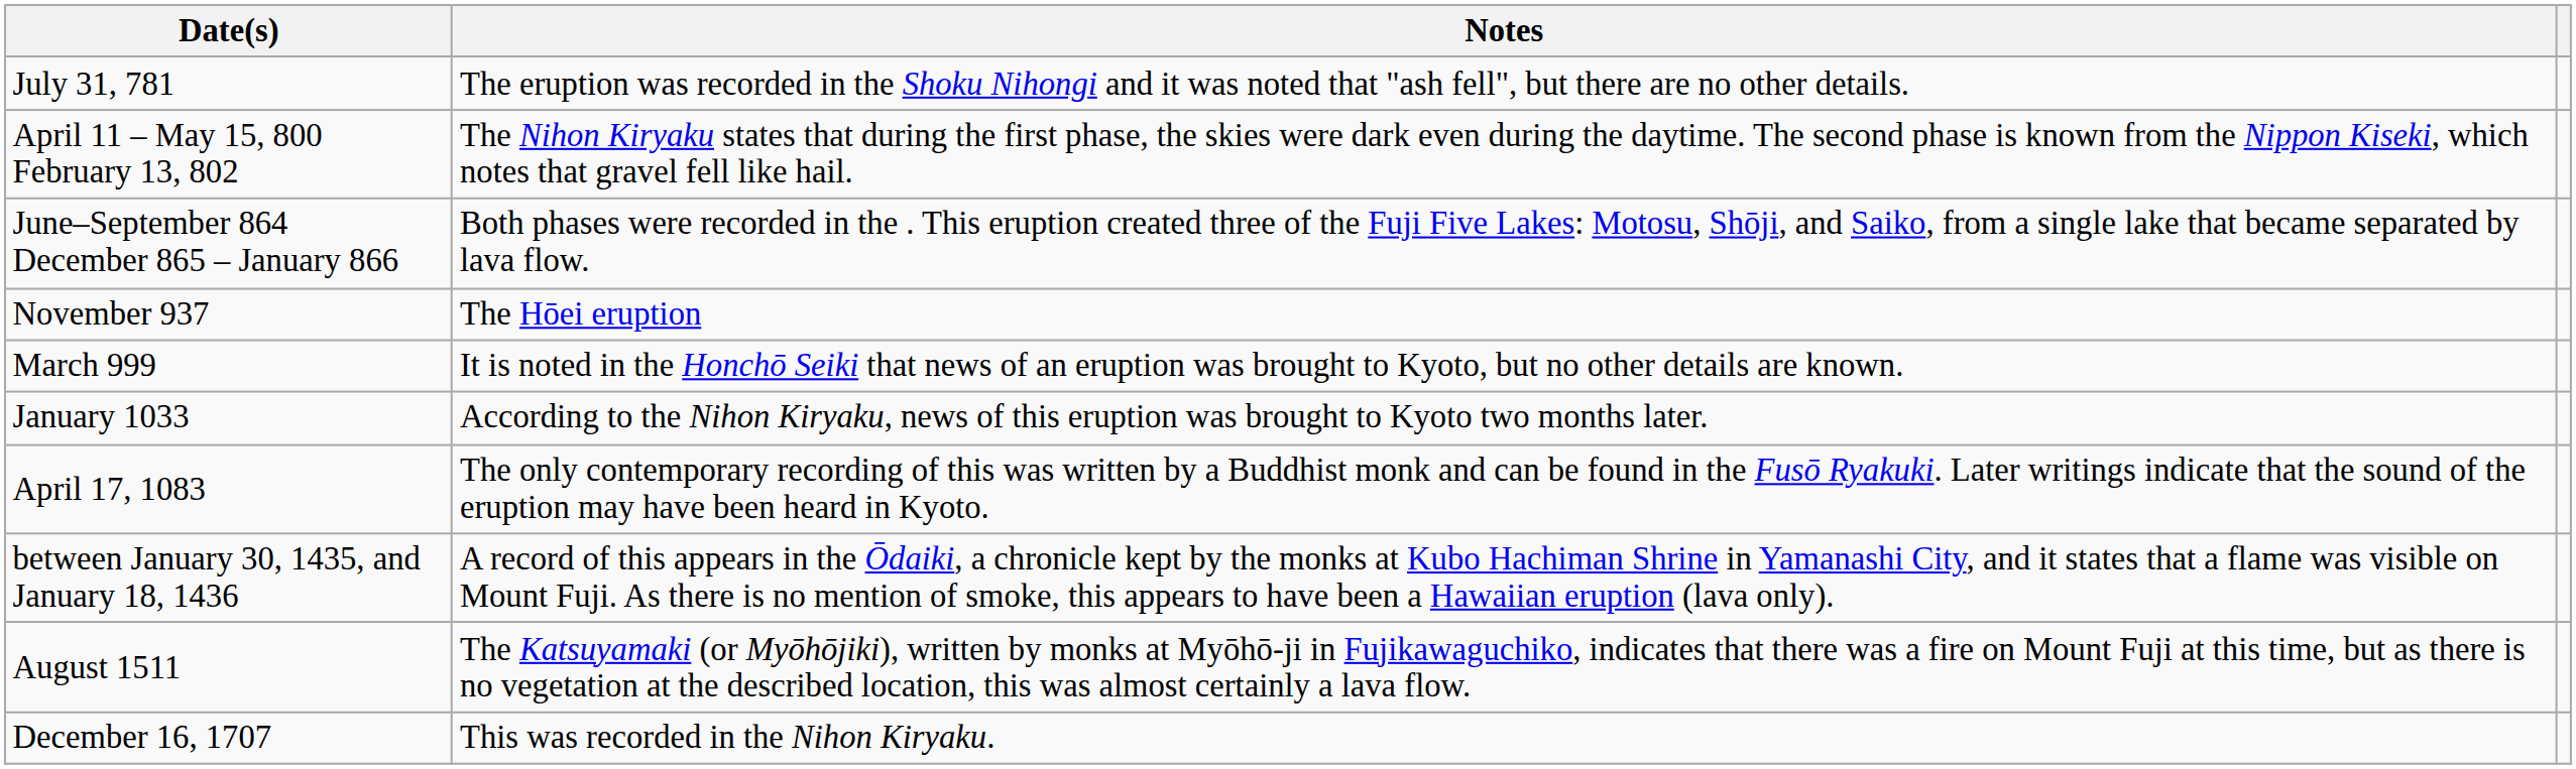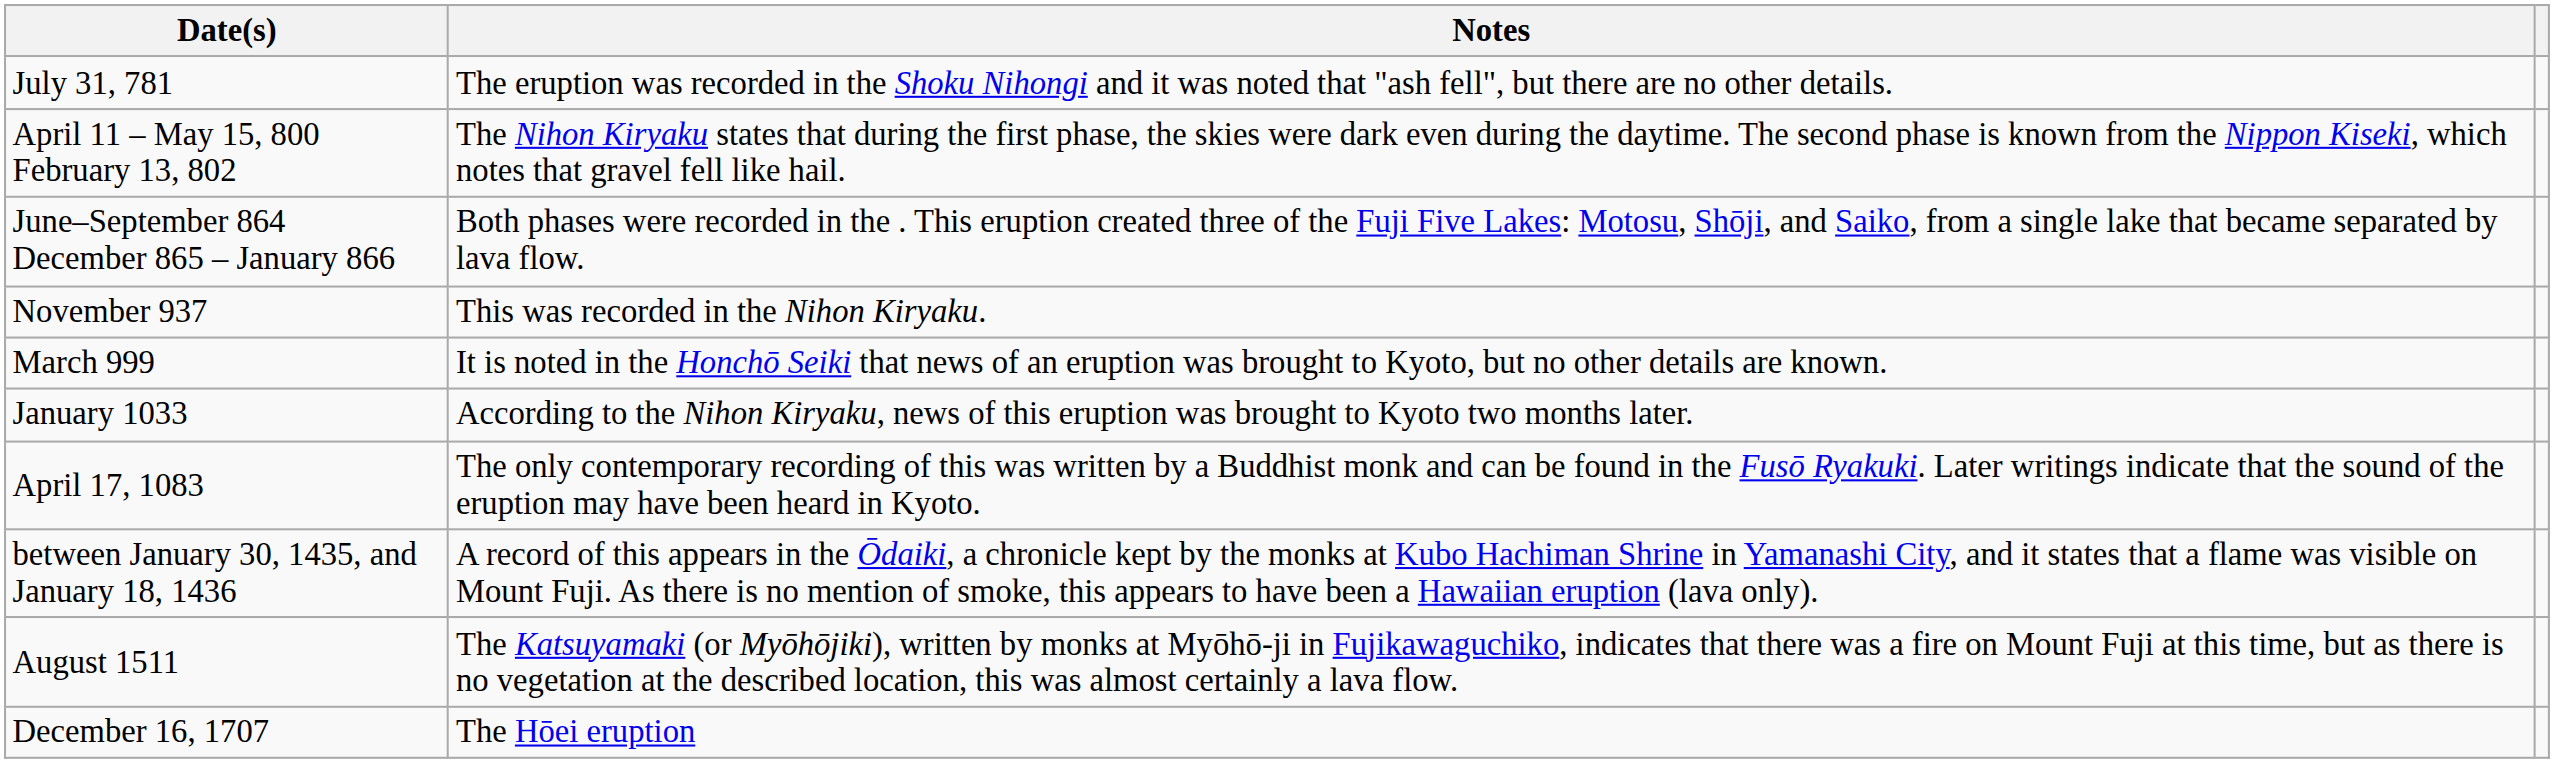 <table class="wikitable">
 <tr>
 <th>Date(s)</th>
 <th>Notes</th>
 <th></th>
 </tr>
 <tr>
 <td>July 31, 781</td>
 <td>The eruption was recorded in the <em><a href='#'>Shoku Nihongi</a></em> and it was noted that "ash fell", but there are no other details.</td>
 <td></td>
 </tr>
 <tr>
 <td>April 11 – May 15, 800<br>February 13, 802</td>
 <td>The <em><a href='#'>Nihon Kiryaku</a></em> states that during the first phase, the skies were dark even during the daytime. The second phase is known from the <em><a href='#'>Nippon Kiseki</a></em>, which notes that gravel fell like hail.</td>
 <td></td>
 </tr>
 <tr>
 <td>June–September 864<br>December 865 – January 866</td>
 <td>Both phases were recorded in the . This eruption created three of the <a href='#'>Fuji Five Lakes</a>: <a href='#'>Motosu</a>, <a href='#'>Shōji</a>, and <a href='#'>Saiko</a>, from a single lake that became separated by lava flow.</td>
 <td></td>
 </tr>
 <tr>
 <td>November 937</td>
-<td>The <a href='#'>Hōei eruption</a></td>
+<td>This was recorded in the <em>Nihon Kiryaku</em>.</td>
 <td></td>
 </tr>
 <tr>
 <td>March 999</td>
 <td>It is noted in the <em><a href='#'>Honchō Seiki</a></em> that news of an eruption was brought to Kyoto, but no other details are known.</td>
 <td></td>
 </tr>
 <tr>
 <td>January 1033</td>
 <td>According to the <em>Nihon Kiryaku</em>, news of this eruption was brought to Kyoto two months later.</td>
 <td></td>
 </tr>
 <tr>
 <td>April 17, 1083</td>
 <td>The only contemporary recording of this was written by a Buddhist monk and can be found in the <em><a href='#'>Fusō Ryakuki</a></em>. Later writings indicate that the sound of the eruption may have been heard in Kyoto.</td>
 <td></td>
 </tr>
 <tr>
 <td>between January 30, 1435, and January 18, 1436</td>
 <td>A record of this appears in the <em><a href='#'>Ōdaiki</a></em>, a chronicle kept by the monks at <a href='#'>Kubo Hachiman Shrine</a> in <a href='#'>Yamanashi City</a>, and it states that a flame was visible on Mount Fuji. As there is no mention of smoke, this appears to have been a <a href='#'>Hawaiian eruption</a> (lava only).</td>
 <td></td>
 </tr>
 <tr>
 <td>August 1511</td>
 <td>The <em><a href='#'>Katsuyamaki</a></em> (or <em>Myōhōjiki</em>), written by monks at Myōhō-ji in <a href='#'>Fujikawaguchiko</a>, indicates that there was a fire on Mount Fuji at this time, but as there is no vegetation at the described location, this was almost certainly a lava flow.</td>
 <td></td>
 </tr>
 <tr>
 <td>December 16, 1707</td>
-<td>This was recorded in the <em>Nihon Kiryaku</em>.</td>
+<td>The <a href='#'>Hōei eruption</a></td>
 <td></td>
 </tr>
 </table>
